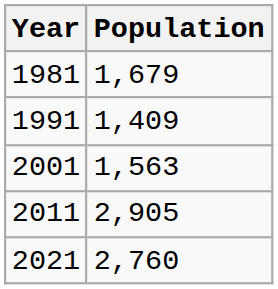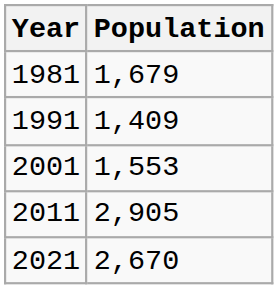 <table class=wikitable>
 <tr>
 <th>Year</th>
 <th>Population</th>
 </tr>
 <tr>
 <td>1981</td>
 <td>1,679</td>
 </tr>
 <tr>
 <td>1991</td>
 <td>1,409</td>
 </tr>
 <tr>
 <td>2001</td>
-<td>1,563</td>
+<td>1,553</td>
 </tr>
 <tr>
 <td>2011</td>
 <td>2,905</td>
 </tr>
 <tr>
 <td>2021</td>
-<td>2,760</td>
+<td>2,670</td>
 </tr>
 </table>
